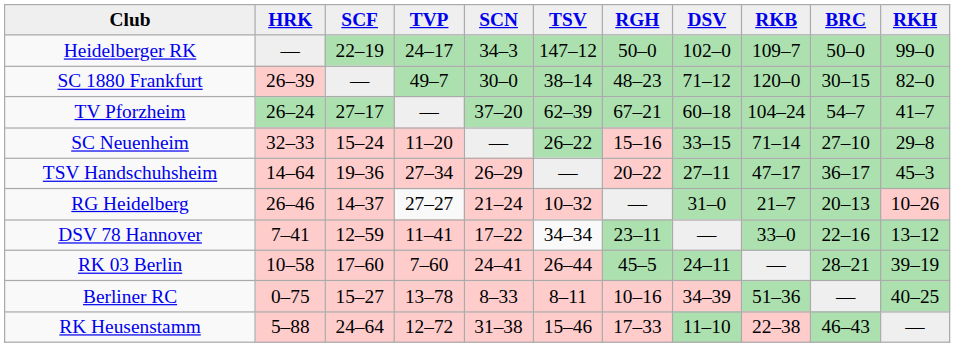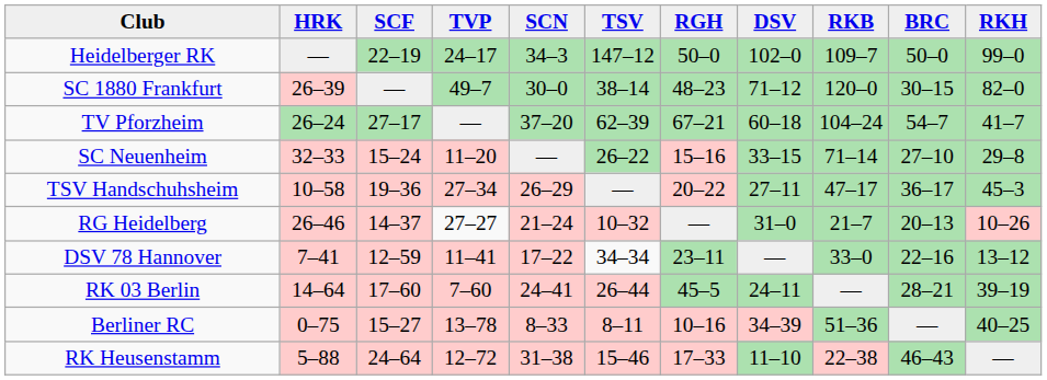 <table class="wikitable" style="text-align: center;">
 <tr>
 <th style="background:#efefef; width:200px;">Club</th>
 <th style="background:#efefef; width:50px;"><a href='#'>HRK</a></th>
 <th style="background:#efefef; width:50px;"><a href='#'>SCF</a></th>
 <th style="background:#efefef; width:50px;"><a href='#'>TVP</a></th>
 <th style="background:#efefef; width:50px;"><a href='#'>SCN</a></th>
 <th style="background:#efefef; width:50px;"><a href='#'>TSV</a></th>
 <th style="background:#efefef; width:50px;"><a href='#'>RGH</a></th>
 <th style="background:#efefef; width:50px;"><a href='#'>DSV</a></th>
 <th style="background:#efefef; width:50px;"><a href='#'>RKB</a></th>
 <th style="background:#efefef; width:50px;"><a href='#'>BRC</a></th>
 <th style="background:#efefef; width:50px;"><a href='#'>RKH</a></th>
 </tr>
 <tr align=center>
 <td><a href='#'>Heidelberger RK</a></td>
 <td style="background:#efefef;">—</td>
 <td style="background:#ace1af;">22–19</td>
 <td style="background:#ace1af;">24–17</td>
 <td style="background:#ace1af;">34–3</td>
 <td style="background:#ace1af;">147–12</td>
 <td style="background:#ace1af;">50–0</td>
 <td style="background:#ace1af;">102–0</td>
 <td style="background:#ace1af;">109–7</td>
 <td style="background:#ace1af;">50–0</td>
 <td style="background:#ace1af;">99–0</td>
 </tr>
 <tr align=center>
 <td><a href='#'>SC 1880 Frankfurt</a></td>
 <td style="background:#fcc;">26–39</td>
 <td style="background:#efefef;">—</td>
 <td style="background:#ace1af;">49–7</td>
 <td style="background:#ace1af;">30–0</td>
 <td style="background:#ace1af;">38–14</td>
 <td style="background:#ace1af;">48–23</td>
 <td style="background:#ace1af;">71–12</td>
 <td style="background:#ace1af;">120–0</td>
 <td style="background:#ace1af;">30–15</td>
 <td style="background:#ace1af;">82–0</td>
 </tr>
 <tr align=center>
 <td><a href='#'>TV Pforzheim</a></td>
 <td style="background:#ace1af;">26–24</td>
 <td style="background:#ace1af;">27–17</td>
 <td style="background:#efefef;">—</td>
 <td style="background:#ace1af;">37–20</td>
 <td style="background:#ace1af;">62–39</td>
 <td style="background:#ace1af;">67–21</td>
 <td style="background:#ace1af;">60–18</td>
 <td style="background:#ace1af;">104–24</td>
 <td style="background:#ace1af;">54–7</td>
 <td style="background:#ace1af;">41–7</td>
 </tr>
 <tr align=center>
 <td><a href='#'>SC Neuenheim</a></td>
 <td style="background:#fcc;">32–33</td>
 <td style="background:#fcc;">15–24</td>
 <td style="background:#fcc;">11–20</td>
 <td style="background:#efefef;">—</td>
 <td style="background:#ace1af;">26–22</td>
 <td style="background:#fcc;">15–16</td>
 <td style="background:#ace1af;">33–15</td>
 <td style="background:#ace1af;">71–14</td>
 <td style="background:#ace1af;">27–10</td>
 <td style="background:#ace1af;">29–8</td>
 </tr>
 <tr align=center>
 <td><a href='#'>TSV Handschuhsheim</a></td>
-<td style="background:#fcc;">14–64</td>
+<td style="background:#fcc;">10–58</td>
 <td style="background:#fcc;">19–36</td>
 <td style="background:#fcc;">27–34</td>
 <td style="background:#fcc;">26–29</td>
 <td style="background:#efefef;">—</td>
 <td style="background:#fcc;">20–22</td>
 <td style="background:#ace1af;">27–11</td>
 <td style="background:#ace1af;">47–17</td>
 <td style="background:#ace1af;">36–17</td>
 <td style="background:#ace1af;">45–3</td>
 </tr>
 <tr align=center>
 <td><a href='#'>RG Heidelberg</a></td>
 <td style="background:#fcc;">26–46</td>
 <td style="background:#fcc;">14–37</td>
 <td>27–27</td>
 <td style="background:#fcc;">21–24</td>
 <td style="background:#fcc;">10–32</td>
 <td style="background:#efefef;">—</td>
 <td style="background:#ace1af;">31–0</td>
 <td style="background:#ace1af;">21–7</td>
 <td style="background:#ace1af;">20–13</td>
 <td style="background:#fcc;">10–26</td>
 </tr>
 <tr align=center>
 <td><a href='#'>DSV 78 Hannover</a></td>
 <td style="background:#fcc;">7–41</td>
 <td style="background:#fcc;">12–59</td>
 <td style="background:#fcc;">11–41</td>
 <td style="background:#fcc;">17–22</td>
 <td>34–34</td>
 <td style="background:#ace1af;">23–11</td>
 <td style="background:#efefef;">—</td>
 <td style="background:#ace1af;">33–0</td>
 <td style="background:#ace1af;">22–16</td>
 <td style="background:#ace1af;">13–12</td>
 </tr>
 <tr align=center>
 <td><a href='#'>RK 03 Berlin</a></td>
-<td style="background:#fcc;">10–58</td>
+<td style="background:#fcc;">14–64</td>
 <td style="background:#fcc;">17–60</td>
 <td style="background:#fcc;">7–60</td>
 <td style="background:#fcc;">24–41</td>
 <td style="background:#fcc;">26–44</td>
 <td style="background:#ace1af;">45–5</td>
 <td style="background:#ace1af;">24–11</td>
 <td style="background:#efefef;">—</td>
 <td style="background:#ace1af;">28–21</td>
 <td style="background:#ace1af;">39–19</td>
 </tr>
 <tr align=center>
 <td><a href='#'>Berliner RC</a></td>
 <td style="background:#fcc;">0–75</td>
 <td style="background:#fcc;">15–27</td>
 <td style="background:#fcc;">13–78</td>
 <td style="background:#fcc;">8–33</td>
 <td style="background:#fcc;">8–11</td>
 <td style="background:#fcc;">10–16</td>
 <td style="background:#fcc;">34–39</td>
 <td style="background:#ace1af;">51–36</td>
 <td style="background:#efefef;">—</td>
 <td style="background:#ace1af;">40–25</td>
 </tr>
 <tr align=center>
 <td><a href='#'>RK Heusenstamm</a></td>
 <td style="background:#fcc;">5–88</td>
 <td style="background:#fcc;">24–64</td>
 <td style="background:#fcc;">12–72</td>
 <td style="background:#fcc;">31–38</td>
 <td style="background:#fcc;">15–46</td>
 <td style="background:#fcc;">17–33</td>
 <td style="background:#ace1af;">11–10</td>
 <td style="background:#fcc;">22–38</td>
 <td style="background:#ace1af;">46–43</td>
 <td style="background:#efefef;">—</td>
 </tr>
 </table>
